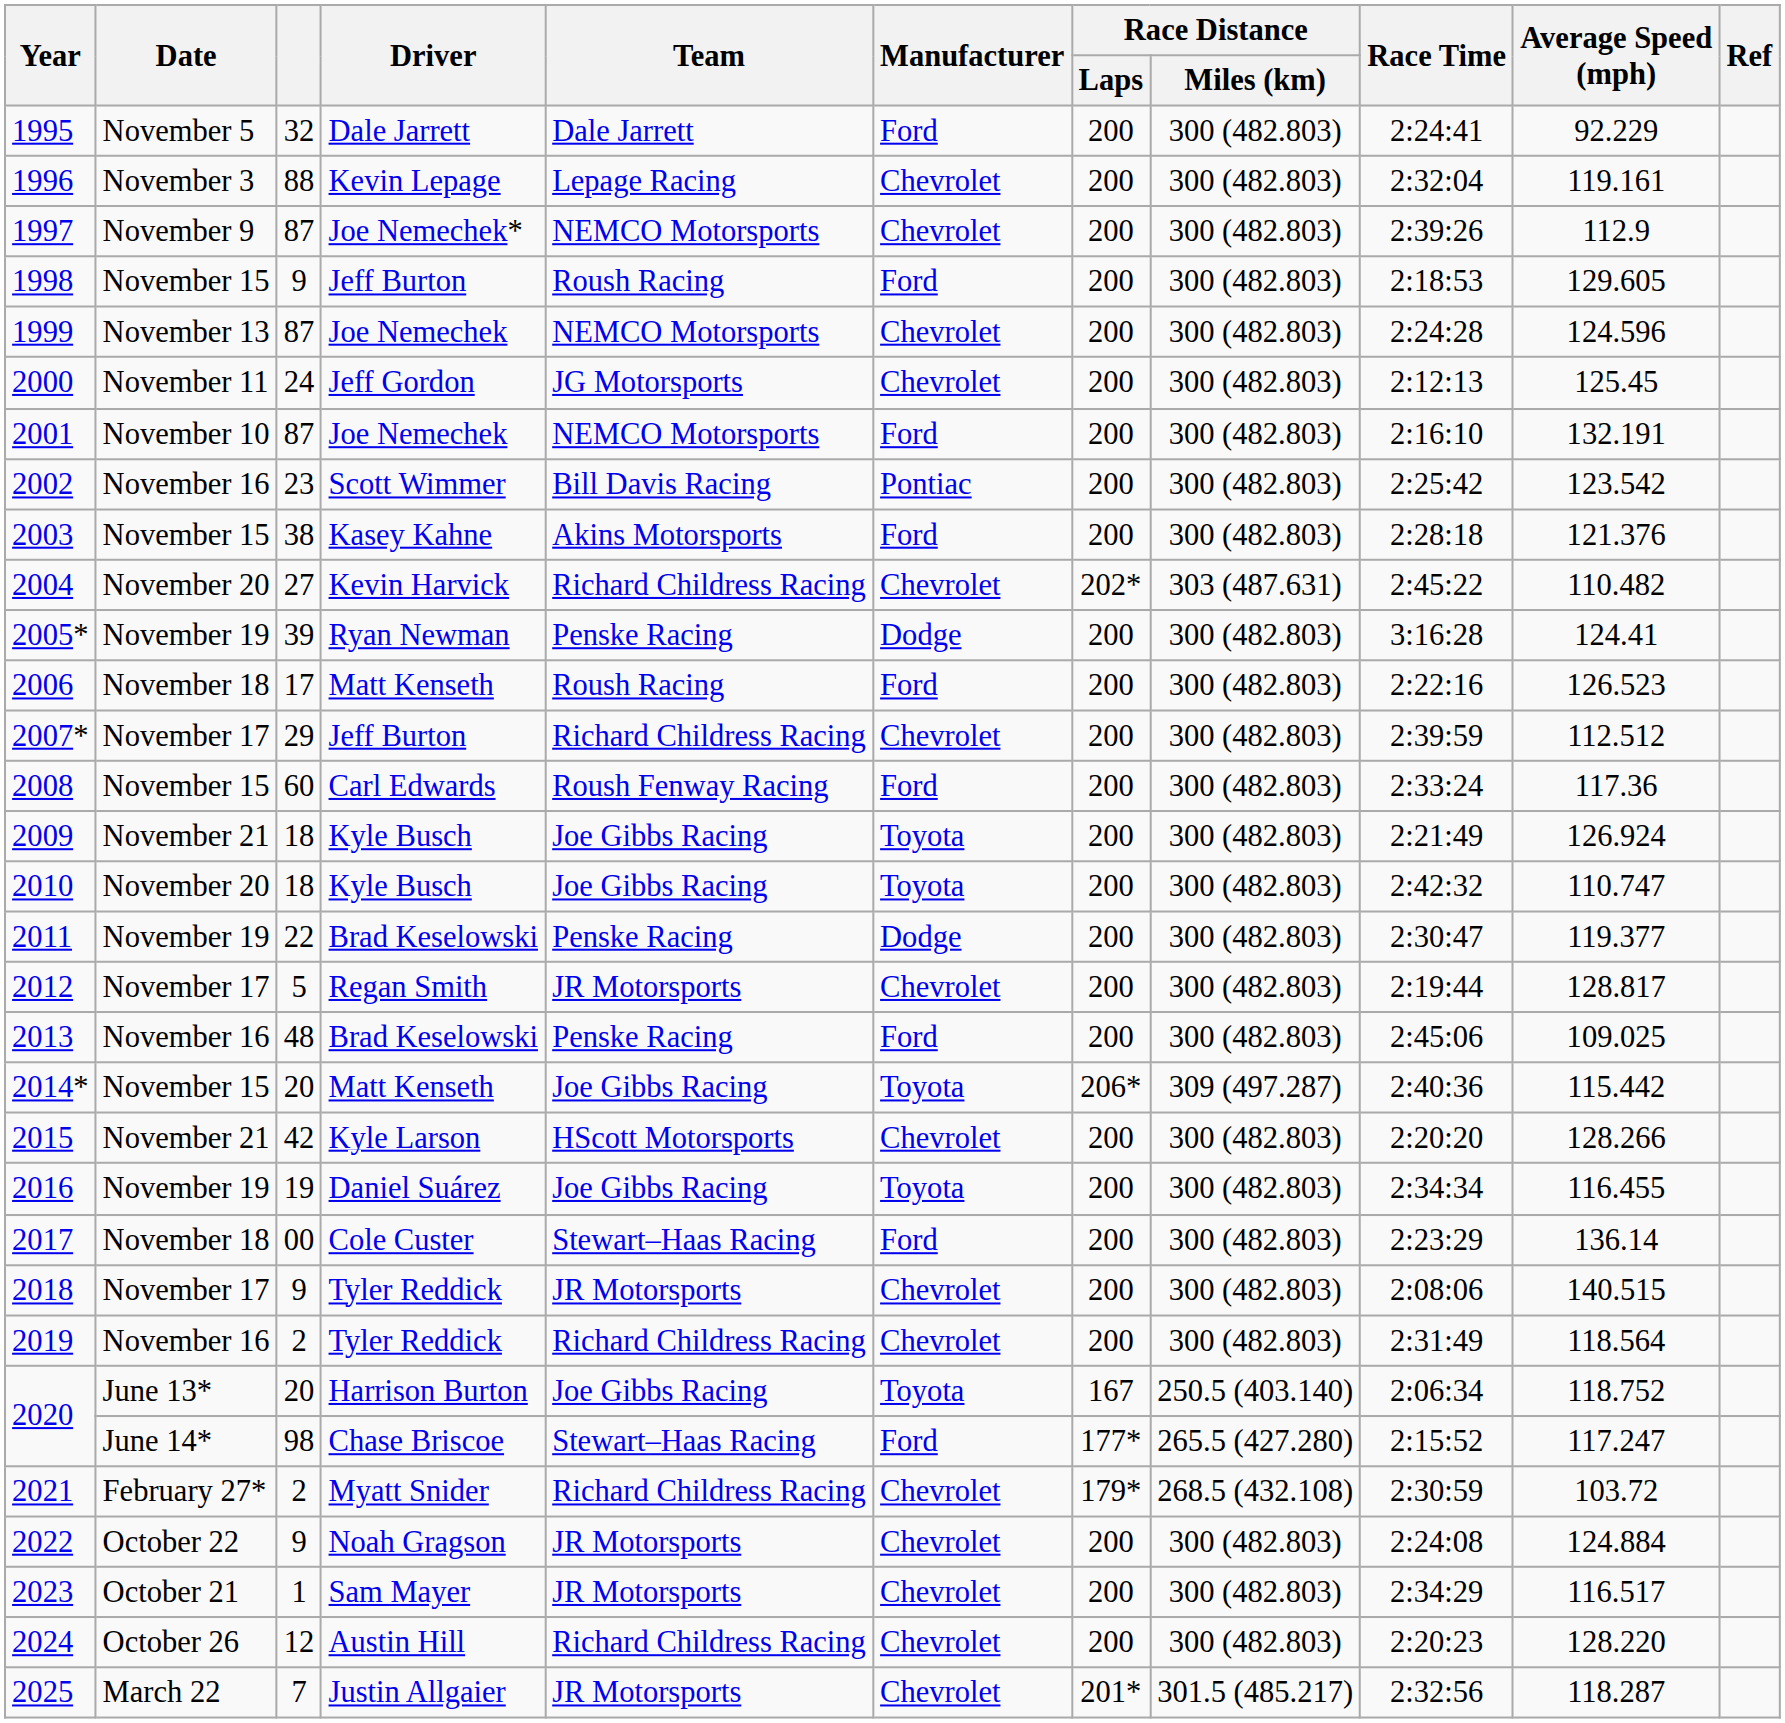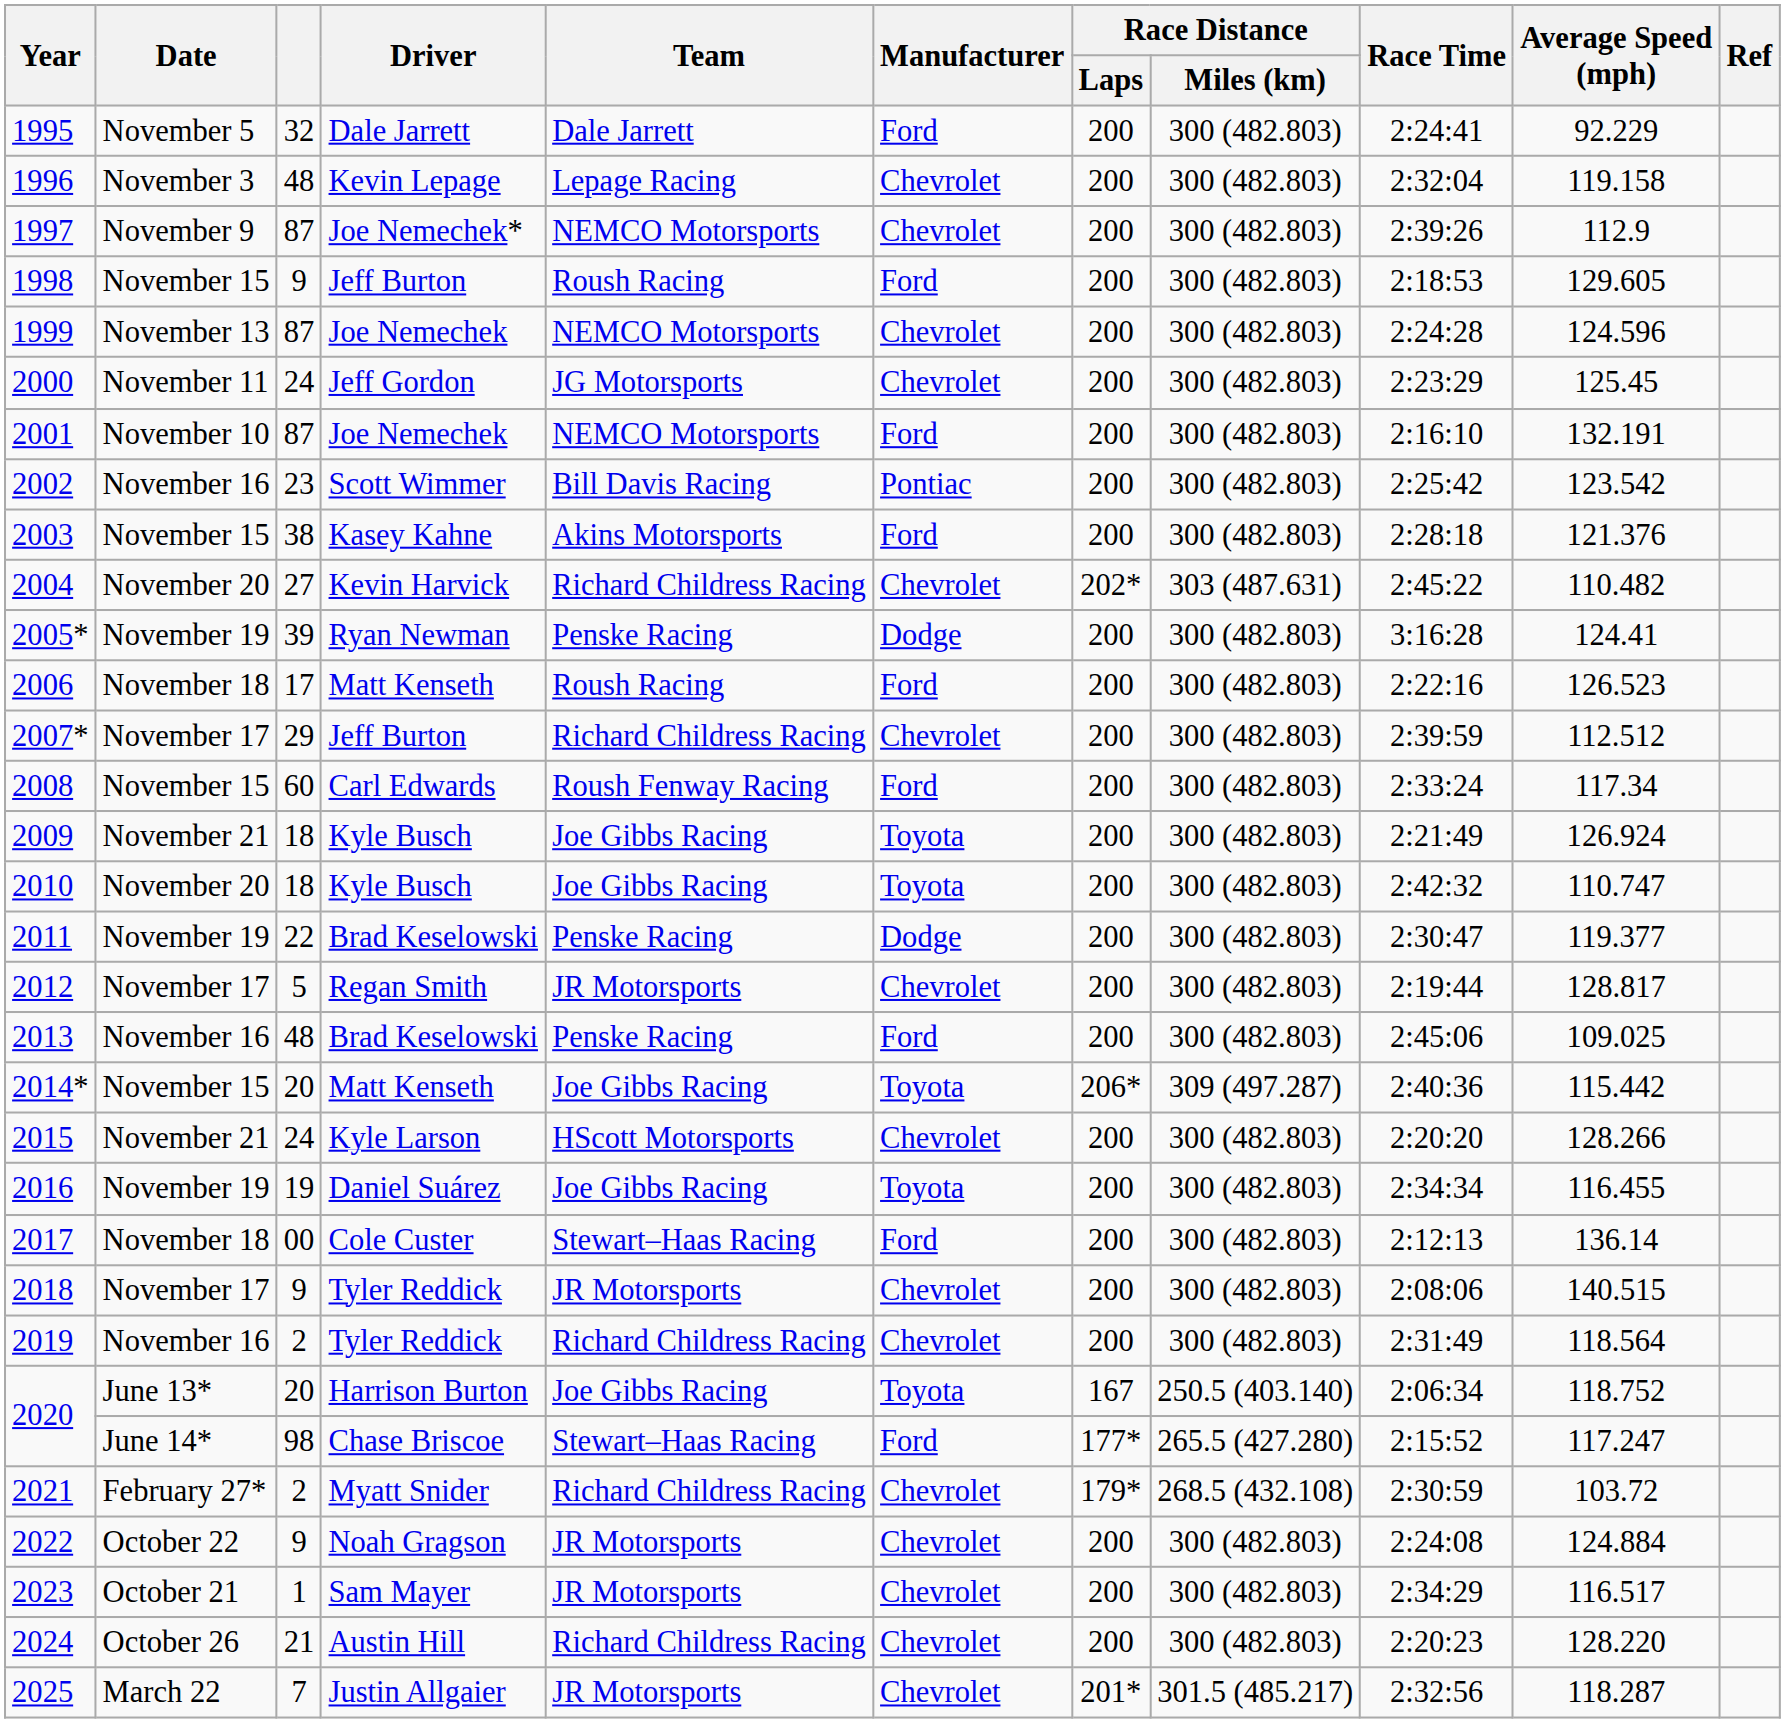 <table class="wikitable" style="font-size: 95%;">
 <tr>
 <th rowspan="2">Year</th>
 <th rowspan="2">Date</th>
 <th rowspan="2"></th>
 <th rowspan="2">Driver</th>
 <th rowspan="2">Team</th>
 <th rowspan="2">Manufacturer</th>
 <th colspan="2">Race Distance</th>
 <th rowspan="2">Race Time</th>
 <th rowspan="2">Average Speed<br>(mph)</th>
 <th rowspan="2">Ref</th>
 </tr>
 <tr>
 <th>Laps</th>
 <th>Miles (km)</th>
 </tr>
 <tr>
 <td><a href='#'>1995</a></td>
 <td>November 5</td>
 <td align="center">32</td>
 <td><a href='#'>Dale Jarrett</a></td>
 <td><a href='#'>Dale Jarrett</a></td>
 <td><a href='#'>Ford</a></td>
 <td align="center">200</td>
 <td align="center">300 (482.803)</td>
 <td align="center">2:24:41</td>
 <td align="center">92.229</td>
 <td align="center"></td>
 </tr>
 <tr>
 <td><a href='#'>1996</a></td>
 <td>November 3</td>
-<td align="center">88</td>
+<td align="center">48</td>
 <td><a href='#'>Kevin Lepage</a></td>
 <td><a href='#'>Lepage Racing</a></td>
 <td><a href='#'>Chevrolet</a></td>
 <td align="center">200</td>
 <td align="center">300 (482.803)</td>
 <td align="center">2:32:04</td>
-<td align="center">119.161</td>
+<td align="center">119.158</td>
 <td align="center"></td>
 </tr>
 <tr>
 <td><a href='#'>1997</a></td>
 <td>November 9</td>
 <td align="center">87</td>
 <td><a href='#'>Joe Nemechek</a>*</td>
 <td><a href='#'>NEMCO Motorsports</a></td>
 <td><a href='#'>Chevrolet</a></td>
 <td align="center">200</td>
 <td align="center">300 (482.803)</td>
 <td align="center">2:39:26</td>
 <td align="center">112.9</td>
 <td align="center"></td>
 </tr>
 <tr>
 <td><a href='#'>1998</a></td>
 <td>November 15</td>
 <td align="center">9</td>
 <td><a href='#'>Jeff Burton</a></td>
 <td><a href='#'>Roush Racing</a></td>
 <td><a href='#'>Ford</a></td>
 <td align="center">200</td>
 <td align="center">300 (482.803)</td>
 <td align="center">2:18:53</td>
 <td align="center">129.605</td>
 <td align="center"></td>
 </tr>
 <tr>
 <td><a href='#'>1999</a></td>
 <td>November 13</td>
 <td align="center">87</td>
 <td><a href='#'>Joe Nemechek</a></td>
 <td><a href='#'>NEMCO Motorsports</a></td>
 <td><a href='#'>Chevrolet</a></td>
 <td align="center">200</td>
 <td align="center">300 (482.803)</td>
 <td align="center">2:24:28</td>
 <td align="center">124.596</td>
 <td align="center"></td>
 </tr>
 <tr>
 <td><a href='#'>2000</a></td>
 <td>November 11</td>
 <td align="center">24</td>
 <td><a href='#'>Jeff Gordon</a></td>
 <td><a href='#'>JG Motorsports</a></td>
 <td><a href='#'>Chevrolet</a></td>
 <td align="center">200</td>
 <td align="center">300 (482.803)</td>
-<td align="center">2:12:13</td>
+<td align="center">2:23:29</td>
 <td align="center">125.45</td>
 <td align="center"></td>
 </tr>
 <tr>
 <td><a href='#'>2001</a></td>
 <td>November 10</td>
 <td align="center">87</td>
 <td><a href='#'>Joe Nemechek</a></td>
 <td><a href='#'>NEMCO Motorsports</a></td>
 <td><a href='#'>Ford</a></td>
 <td align="center">200</td>
 <td align="center">300 (482.803)</td>
 <td align="center">2:16:10</td>
 <td align="center">132.191</td>
 <td align="center"></td>
 </tr>
 <tr>
 <td><a href='#'>2002</a></td>
 <td>November 16</td>
 <td align="center">23</td>
 <td><a href='#'>Scott Wimmer</a></td>
 <td><a href='#'>Bill Davis Racing</a></td>
 <td><a href='#'>Pontiac</a></td>
 <td align="center">200</td>
 <td align="center">300 (482.803)</td>
 <td align="center">2:25:42</td>
 <td align="center">123.542</td>
 <td align="center"></td>
 </tr>
 <tr>
 <td><a href='#'>2003</a></td>
 <td>November 15</td>
 <td align="center">38</td>
 <td><a href='#'>Kasey Kahne</a></td>
 <td><a href='#'>Akins Motorsports</a></td>
 <td><a href='#'>Ford</a></td>
 <td align="center">200</td>
 <td align="center">300 (482.803)</td>
 <td align="center">2:28:18</td>
 <td align="center">121.376</td>
 <td align="center"></td>
 </tr>
 <tr>
 <td><a href='#'>2004</a></td>
 <td>November 20</td>
 <td align="center">27</td>
 <td><a href='#'>Kevin Harvick</a></td>
 <td><a href='#'>Richard Childress Racing</a></td>
 <td><a href='#'>Chevrolet</a></td>
 <td align="center">202*</td>
 <td align="center">303 (487.631)</td>
 <td align="center">2:45:22</td>
 <td align="center">110.482</td>
 <td align="center"></td>
 </tr>
 <tr>
 <td><a href='#'>2005</a>*</td>
 <td>November 19</td>
 <td align="center">39</td>
 <td><a href='#'>Ryan Newman</a></td>
 <td><a href='#'>Penske Racing</a></td>
 <td><a href='#'>Dodge</a></td>
 <td align="center">200</td>
 <td align="center">300 (482.803)</td>
 <td align="center">3:16:28</td>
 <td align="center">124.41</td>
 <td align="center"></td>
 </tr>
 <tr>
 <td><a href='#'>2006</a></td>
 <td>November 18</td>
 <td align="center">17</td>
 <td><a href='#'>Matt Kenseth</a></td>
 <td><a href='#'>Roush Racing</a></td>
 <td><a href='#'>Ford</a></td>
 <td align="center">200</td>
 <td align="center">300 (482.803)</td>
 <td align="center">2:22:16</td>
 <td align="center">126.523</td>
 <td align="center"></td>
 </tr>
 <tr>
 <td><a href='#'>2007</a>*</td>
 <td>November 17</td>
 <td align="center">29</td>
 <td><a href='#'>Jeff Burton</a></td>
 <td><a href='#'>Richard Childress Racing</a></td>
 <td><a href='#'>Chevrolet</a></td>
 <td align="center">200</td>
 <td align="center">300 (482.803)</td>
 <td align="center">2:39:59</td>
 <td align="center">112.512</td>
 <td align="center"></td>
 </tr>
 <tr>
 <td><a href='#'>2008</a></td>
 <td>November 15</td>
 <td align="center">60</td>
 <td><a href='#'>Carl Edwards</a></td>
 <td><a href='#'>Roush Fenway Racing</a></td>
 <td><a href='#'>Ford</a></td>
 <td align="center">200</td>
 <td align="center">300 (482.803)</td>
 <td align="center">2:33:24</td>
-<td align="center">117.36</td>
+<td align="center">117.34</td>
 <td align="center"></td>
 </tr>
 <tr>
 <td><a href='#'>2009</a></td>
 <td>November 21</td>
 <td align="center">18</td>
 <td><a href='#'>Kyle Busch</a></td>
 <td><a href='#'>Joe Gibbs Racing</a></td>
 <td><a href='#'>Toyota</a></td>
 <td align="center">200</td>
 <td align="center">300 (482.803)</td>
 <td align="center">2:21:49</td>
 <td align="center">126.924</td>
 <td align="center"></td>
 </tr>
 <tr>
 <td><a href='#'>2010</a></td>
 <td>November 20</td>
 <td align="center">18</td>
 <td><a href='#'>Kyle Busch</a></td>
 <td><a href='#'>Joe Gibbs Racing</a></td>
 <td><a href='#'>Toyota</a></td>
 <td align="center">200</td>
 <td align="center">300 (482.803)</td>
 <td align="center">2:42:32</td>
 <td align="center">110.747</td>
 <td align="center"></td>
 </tr>
 <tr>
 <td><a href='#'>2011</a></td>
 <td>November 19</td>
 <td align="center">22</td>
 <td><a href='#'>Brad Keselowski</a></td>
 <td><a href='#'>Penske Racing</a></td>
 <td><a href='#'>Dodge</a></td>
 <td align="center">200</td>
 <td align="center">300 (482.803)</td>
 <td align="center">2:30:47</td>
 <td align="center">119.377</td>
 <td align="center"></td>
 </tr>
 <tr>
 <td><a href='#'>2012</a></td>
 <td>November 17</td>
 <td align="center">5</td>
 <td><a href='#'>Regan Smith</a></td>
 <td><a href='#'>JR Motorsports</a></td>
 <td><a href='#'>Chevrolet</a></td>
 <td align="center">200</td>
 <td align="center">300 (482.803)</td>
 <td align="center">2:19:44</td>
 <td align="center">128.817</td>
 <td align="center"></td>
 </tr>
 <tr>
 <td><a href='#'>2013</a></td>
 <td>November 16</td>
 <td align="center">48</td>
 <td><a href='#'>Brad Keselowski</a></td>
 <td><a href='#'>Penske Racing</a></td>
 <td><a href='#'>Ford</a></td>
 <td align="center">200</td>
 <td align="center">300 (482.803)</td>
 <td align="center">2:45:06</td>
 <td align="center">109.025</td>
 <td align="center"></td>
 </tr>
 <tr>
 <td><a href='#'>2014</a>*</td>
 <td>November 15</td>
 <td align="center">20</td>
 <td><a href='#'>Matt Kenseth</a></td>
 <td><a href='#'>Joe Gibbs Racing</a></td>
 <td><a href='#'>Toyota</a></td>
 <td align="center">206*</td>
 <td align="center">309 (497.287)</td>
 <td align="center">2:40:36</td>
 <td align="center">115.442</td>
 <td align="center"></td>
 </tr>
 <tr>
 <td><a href='#'>2015</a></td>
 <td>November 21</td>
-<td align="center">42</td>
+<td align="center">24</td>
 <td><a href='#'>Kyle Larson</a></td>
 <td><a href='#'>HScott Motorsports</a></td>
 <td><a href='#'>Chevrolet</a></td>
 <td align="center">200</td>
 <td align="center">300 (482.803)</td>
 <td align="center">2:20:20</td>
 <td align="center">128.266</td>
 <td align="center"></td>
 </tr>
 <tr>
 <td><a href='#'>2016</a></td>
 <td>November 19</td>
 <td align="center">19</td>
 <td><a href='#'>Daniel Suárez</a></td>
 <td><a href='#'>Joe Gibbs Racing</a></td>
 <td><a href='#'>Toyota</a></td>
 <td align="center">200</td>
 <td align="center">300 (482.803)</td>
 <td align="center">2:34:34</td>
 <td align="center">116.455</td>
 <td align="center"></td>
 </tr>
 <tr>
 <td><a href='#'>2017</a></td>
 <td>November 18</td>
 <td align="center">00</td>
 <td><a href='#'>Cole Custer</a></td>
 <td><a href='#'>Stewart–Haas Racing</a></td>
 <td><a href='#'>Ford</a></td>
 <td align="center">200</td>
 <td align="center">300 (482.803)</td>
-<td align="center">2:23:29</td>
+<td align="center">2:12:13</td>
 <td align="center">136.14</td>
 <td align="center"></td>
 </tr>
 <tr>
 <td><a href='#'>2018</a></td>
 <td>November 17</td>
 <td align="center">9</td>
 <td><a href='#'>Tyler Reddick</a></td>
 <td><a href='#'>JR Motorsports</a></td>
 <td><a href='#'>Chevrolet</a></td>
 <td align="center">200</td>
 <td align="center">300 (482.803)</td>
 <td align="center">2:08:06</td>
 <td align="center">140.515</td>
 <td align="center"></td>
 </tr>
 <tr>
 <td><a href='#'>2019</a></td>
 <td>November 16</td>
 <td align="center">2</td>
 <td><a href='#'>Tyler Reddick</a></td>
 <td><a href='#'>Richard Childress Racing</a></td>
 <td><a href='#'>Chevrolet</a></td>
 <td align="center">200</td>
 <td align="center">300 (482.803)</td>
 <td align="center">2:31:49</td>
 <td align="center">118.564</td>
 <td align="center"></td>
 </tr>
 <tr>
 <td rowspan="2"><a href='#'>2020</a></td>
 <td>June 13*</td>
 <td align="center">20</td>
 <td><a href='#'>Harrison Burton</a></td>
 <td><a href='#'>Joe Gibbs Racing</a></td>
 <td><a href='#'>Toyota</a></td>
 <td align="center">167</td>
 <td align="center">250.5 (403.140)</td>
 <td align="center">2:06:34</td>
 <td align="center">118.752</td>
 <td align="center"></td>
 </tr>
 <tr>
 <td>June 14*</td>
 <td align="center">98</td>
 <td><a href='#'>Chase Briscoe</a></td>
 <td><a href='#'>Stewart–Haas Racing</a></td>
 <td><a href='#'>Ford</a></td>
 <td align="center">177*</td>
 <td align="center">265.5 (427.280)</td>
 <td align="center">2:15:52</td>
 <td align="center">117.247</td>
 <td align="center"></td>
 </tr>
 <tr>
 <td><a href='#'>2021</a></td>
 <td>February 27*</td>
 <td align="center">2</td>
 <td><a href='#'>Myatt Snider</a></td>
 <td><a href='#'>Richard Childress Racing</a></td>
 <td><a href='#'>Chevrolet</a></td>
 <td align="center">179*</td>
 <td align="center">268.5 (432.108)</td>
 <td align="center">2:30:59</td>
 <td align="center">103.72</td>
 <td align="center"></td>
 </tr>
 <tr>
 <td><a href='#'>2022</a></td>
 <td>October 22</td>
 <td align="center">9</td>
 <td><a href='#'>Noah Gragson</a></td>
 <td><a href='#'>JR Motorsports</a></td>
 <td><a href='#'>Chevrolet</a></td>
 <td align="center">200</td>
 <td align="center">300 (482.803)</td>
 <td align="center">2:24:08</td>
 <td align="center">124.884</td>
 <td align="center"></td>
 </tr>
 <tr>
 <td><a href='#'>2023</a></td>
 <td>October 21</td>
 <td align="center">1</td>
 <td><a href='#'>Sam Mayer</a></td>
 <td><a href='#'>JR Motorsports</a></td>
 <td><a href='#'>Chevrolet</a></td>
 <td align="center">200</td>
 <td align="center">300 (482.803)</td>
 <td align="center">2:34:29</td>
 <td align="center">116.517</td>
 <td align="center"></td>
 </tr>
 <tr>
 <td><a href='#'>2024</a></td>
 <td>October 26</td>
-<td align="center">12</td>
+<td align="center">21</td>
 <td><a href='#'>Austin Hill</a></td>
 <td><a href='#'>Richard Childress Racing</a></td>
 <td><a href='#'>Chevrolet</a></td>
 <td align="center">200</td>
 <td align="center">300 (482.803)</td>
 <td align="center">2:20:23</td>
 <td align="center">128.220</td>
 <td align="center"></td>
 </tr>
 <tr>
 <td><a href='#'>2025</a></td>
 <td>March 22</td>
 <td align="center">7</td>
 <td><a href='#'>Justin Allgaier</a></td>
 <td><a href='#'>JR Motorsports</a></td>
 <td><a href='#'>Chevrolet</a></td>
 <td align="center">201*</td>
 <td align="center">301.5 (485.217)</td>
 <td align="center">2:32:56</td>
 <td align="center">118.287</td>
 <td align="center"></td>
 </tr>
 </table>
